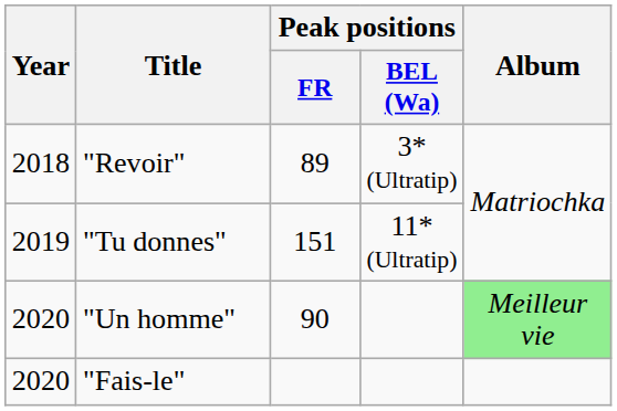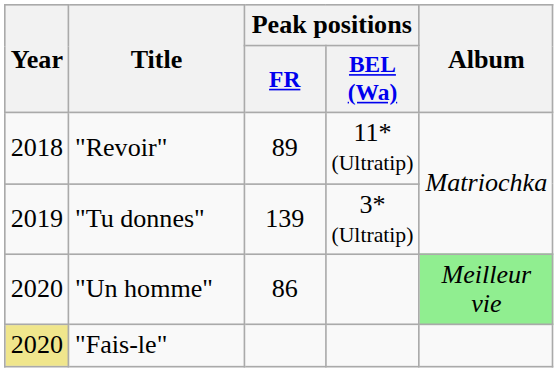 <table class="wikitable">
 <tr>
 <th rowspan="2" style="text-align:center; width:10px;">Year</th>
 <th rowspan="2" style="text-align:center; width:100px;">Title</th>
 <th colspan="2" style="text-align:center; width:20px;">Peak positions</th>
 <th rowspan="2" style="text-align:center; width:70px;">Album</th>
 </tr>
 <tr>
 <th scope="col" style="width:3em;font-size:90%;"><a href='#'>FR</a><br></th>
 <th scope="col" style="width:3em;font-size:90%;"><a href='#'>BEL <br>(Wa)</a><br></th>
 </tr>
 <tr>
 <td>2018</td>
 <td>"Revoir"</td>
 <td style="text-align:center;">89</td>
-<td style="text-align:center;">3*<br><small>(Ultratip)</small></td>
+<td style="text-align:center;">11*<br><small>(Ultratip)</small></td>
 <td style="text-align:center;" rowspan=2><em>Matriochka</em></td>
 </tr>
 <tr>
 <td>2019</td>
 <td>"Tu donnes"</td>
-<td style="text-align:center;">151</td>
-<td style="text-align:center;">11*<br><small>(Ultratip)</small></td>
+<td style="text-align:center;">139</td>
+<td style="text-align:center;">3*<br><small>(Ultratip)</small></td>
 </tr>
 <tr>
 <td>2020</td>
 <td>"Un homme"</td>
-<td style="text-align:center;">90</td>
+<td style="text-align:center;">86</td>
 <td style="text-align:center;"></td>
 <td style="background: lightgreen; text-align:center;"><em>Meilleur vie</em></td>
 </tr>
 <tr>
-<td>2020</td>
+<td style="background: khaki;">2020</td>
 <td>"Fais-le"</td>
 <td style="text-align:center;"></td>
 <td style="text-align:center;"></td>
 <td style="text-align:center;"></td>
 </tr>
 </table>
